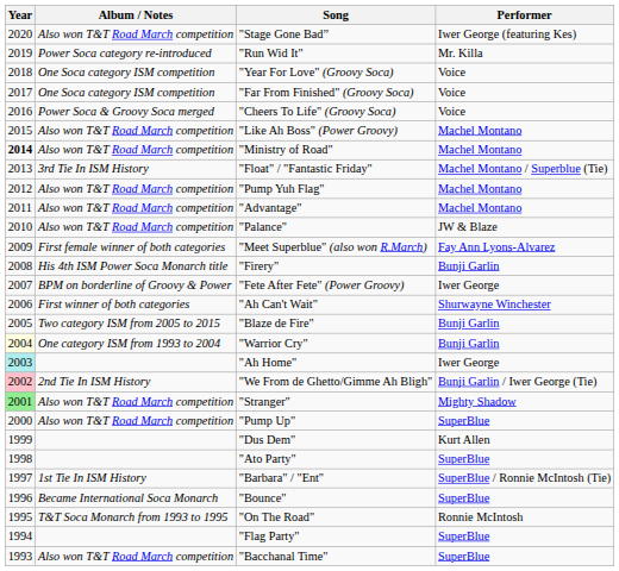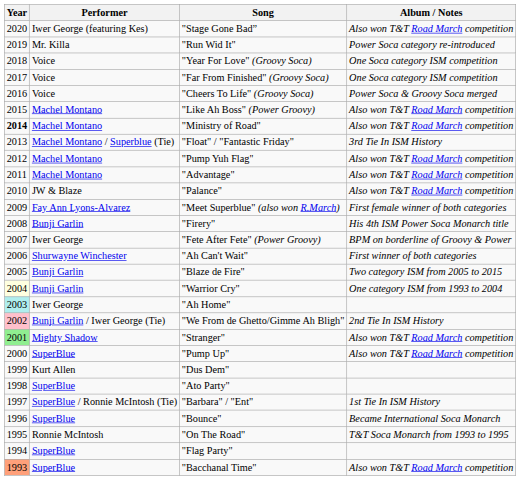 <table class="wikitable sortable">
 <tr>
 <th>Year</th>
+<th>Performer</th>
+<th>Song</th>
 <th>Album / Notes</th>
-<th>Song</th>
-<th>Performer</th>
 </tr>
 <tr>
 <td>2020</td>
+<td>Iwer George (featuring Kes)</td>
+<td>"Stage Gone Bad”</td>
 <td><em>Also won T&T <a href='#'>Road March</a> competition</em></td>
-<td>"Stage Gone Bad”</td>
-<td>Iwer George (featuring Kes)</td>
 </tr>
 <tr>
 <td>2019</td>
+<td>Mr. Killa</td>
+<td>"Run Wid It"</td>
 <td><em>Power Soca category re-introduced</em></td>
-<td>"Run Wid It"</td>
-<td>Mr. Killa</td>
 </tr>
 <tr>
 <td>2018</td>
+<td>Voice</td>
+<td>"Year For Love" <em>(Groovy Soca)</em></td>
 <td><em>One Soca category ISM competition</em></td>
-<td>"Year For Love" <em>(Groovy Soca)</em></td>
-<td>Voice</td>
 </tr>
 <tr>
 <td>2017</td>
+<td>Voice</td>
+<td>"Far From Finished" <em>(Groovy Soca)</em></td>
 <td><em>One Soca category ISM competition</em></td>
-<td>"Far From Finished" <em>(Groovy Soca)</em></td>
-<td>Voice</td>
 </tr>
 <tr>
 <td>2016</td>
+<td>Voice</td>
+<td>"Cheers To Life" <em>(Groovy Soca)</em></td>
 <td><em>Power Soca & Groovy Soca merged</em></td>
-<td>"Cheers To Life" <em>(Groovy Soca)</em></td>
-<td>Voice</td>
 </tr>
 <tr>
 <td>2015</td>
+<td><a href='#'>Machel Montano</a></td>
+<td>"Like Ah Boss" <em>(Power Groovy)</em></td>
 <td><em>Also won T&T <a href='#'>Road March</a> competition</em></td>
-<td>"Like Ah Boss" <em>(Power Groovy)</em></td>
-<td><a href='#'>Machel Montano</a></td>
 </tr>
 <tr>
 <td><strong>2014</strong></td>
+<td><a href='#'>Machel Montano</a></td>
+<td>"Ministry of Road"</td>
 <td><em>Also won T&T <a href='#'>Road March</a> competition</em></td>
-<td>"Ministry of Road"</td>
-<td><a href='#'>Machel Montano</a></td>
 </tr>
 <tr>
 <td>2013</td>
+<td><a href='#'>Machel Montano</a> / <a href='#'>Superblue</a> (Tie)</td>
+<td>"Float" / "Fantastic Friday"</td>
 <td><em>3rd Tie In ISM History</em></td>
-<td>"Float" / "Fantastic Friday"</td>
-<td><a href='#'>Machel Montano</a> / <a href='#'>Superblue</a> (Tie)</td>
 </tr>
 <tr>
 <td>2012</td>
+<td><a href='#'>Machel Montano</a></td>
+<td>"Pump Yuh Flag"</td>
 <td><em>Also won T&T <a href='#'>Road March</a> competition</em></td>
-<td>"Pump Yuh Flag"</td>
-<td><a href='#'>Machel Montano</a></td>
 </tr>
 <tr>
 <td>2011</td>
+<td><a href='#'>Machel Montano</a></td>
+<td>"Advantage"</td>
 <td><em>Also won T&T <a href='#'>Road March</a> competition</em></td>
-<td>"Advantage"</td>
-<td><a href='#'>Machel Montano</a></td>
 </tr>
 <tr>
 <td>2010</td>
+<td>JW & Blaze</td>
+<td>"Palance"</td>
 <td><em>Also won T&T <a href='#'>Road March</a> competition</em></td>
-<td>"Palance"</td>
-<td>JW & Blaze</td>
 </tr>
 <tr>
 <td>2009</td>
+<td><a href='#'>Fay Ann Lyons-Alvarez</a></td>
+<td>"Meet Superblue" <em>(also won <a href='#'>R.March</a>)</em></td>
 <td><em>First female winner of both categories</em></td>
-<td>"Meet Superblue" <em>(also won <a href='#'>R.March</a>)</em></td>
-<td><a href='#'>Fay Ann Lyons-Alvarez</a></td>
 </tr>
 <tr>
 <td>2008</td>
+<td><a href='#'>Bunji Garlin</a></td>
+<td>"Firery"</td>
 <td><em>His 4th ISM Power Soca Monarch title</em></td>
-<td>"Firery"</td>
-<td><a href='#'>Bunji Garlin</a></td>
 </tr>
 <tr>
 <td>2007</td>
+<td>Iwer George</td>
+<td>"Fete After Fete" <em>(Power Groovy)</em></td>
 <td><em>BPM on borderline of Groovy & Power</em></td>
-<td>"Fete After Fete" <em>(Power Groovy)</em></td>
-<td>Iwer George</td>
 </tr>
 <tr>
 <td>2006</td>
+<td><a href='#'>Shurwayne Winchester</a></td>
+<td>"Ah Can't Wait"</td>
 <td><em>First winner of both categories</em></td>
-<td>"Ah Can't Wait"</td>
-<td><a href='#'>Shurwayne Winchester</a></td>
 </tr>
 <tr>
 <td>2005</td>
+<td><a href='#'>Bunji Garlin</a></td>
+<td>"Blaze de Fire"</td>
 <td><em>Two category ISM from 2005 to 2015</em></td>
-<td>"Blaze de Fire"</td>
-<td><a href='#'>Bunji Garlin</a></td>
 </tr>
 <tr>
 <td style="background: lightyellow;">2004</td>
+<td><a href='#'>Bunji Garlin</a></td>
+<td>"Warrior Cry"</td>
 <td><em>One category ISM from 1993 to 2004</em></td>
-<td>"Warrior Cry"</td>
-<td><a href='#'>Bunji Garlin</a></td>
 </tr>
 <tr>
 <td style="background: paleturquoise;">2003</td>
+<td>Iwer George</td>
+<td>"Ah Home"</td>
 <td></td>
-<td>"Ah Home"</td>
-<td>Iwer George</td>
 </tr>
 <tr>
 <td style="background: pink;">2002</td>
+<td><a href='#'>Bunji Garlin</a> / Iwer George (Tie)</td>
+<td>"We From de Ghetto/Gimme Ah Bligh"</td>
 <td><em>2nd Tie In ISM History</em></td>
-<td>"We From de Ghetto/Gimme Ah Bligh"</td>
-<td><a href='#'>Bunji Garlin</a> / Iwer George (Tie)</td>
 </tr>
 <tr>
 <td style="background: lightgreen;">2001</td>
+<td><a href='#'>Mighty Shadow</a></td>
+<td>"Stranger"</td>
 <td><em>Also won T&T <a href='#'>Road March</a> competition</em></td>
-<td>"Stranger"</td>
-<td><a href='#'>Mighty Shadow</a></td>
 </tr>
 <tr>
 <td>2000</td>
+<td><a href='#'>SuperBlue</a></td>
+<td>"Pump Up"</td>
 <td><em>Also won T&T <a href='#'>Road March</a> competition</em></td>
-<td>"Pump Up"</td>
-<td><a href='#'>SuperBlue</a></td>
 </tr>
 <tr>
 <td>1999</td>
+<td>Kurt Allen</td>
+<td>"Dus Dem"</td>
 <td></td>
-<td>"Dus Dem"</td>
-<td>Kurt Allen</td>
 </tr>
 <tr>
 <td>1998</td>
+<td><a href='#'>SuperBlue</a></td>
+<td>"Ato Party"</td>
 <td></td>
-<td>"Ato Party"</td>
-<td><a href='#'>SuperBlue</a></td>
 </tr>
 <tr>
 <td>1997</td>
+<td><a href='#'>SuperBlue</a> / Ronnie McIntosh (Tie)</td>
+<td>"Barbara" / "Ent"</td>
 <td><em>1st Tie In ISM History</em></td>
-<td>"Barbara" / "Ent"</td>
-<td><a href='#'>SuperBlue</a> / Ronnie McIntosh (Tie)</td>
 </tr>
 <tr>
 <td>1996</td>
+<td><a href='#'>SuperBlue</a></td>
+<td>"Bounce"</td>
 <td><em>Became International Soca Monarch</em></td>
-<td>"Bounce"</td>
-<td><a href='#'>SuperBlue</a></td>
 </tr>
 <tr>
 <td>1995</td>
+<td>Ronnie McIntosh</td>
+<td>"On The Road"</td>
 <td><em>T&T Soca Monarch from 1993 to 1995</em></td>
-<td>"On The Road"</td>
-<td>Ronnie McIntosh</td>
 </tr>
 <tr>
 <td>1994</td>
+<td><a href='#'>SuperBlue</a></td>
+<td>"Flag Party"</td>
 <td></td>
-<td>"Flag Party"</td>
-<td><a href='#'>SuperBlue</a></td>
 </tr>
 <tr>
-<td>1993</td>
+<td style="background: lightsalmon;">1993</td>
+<td><a href='#'>SuperBlue</a></td>
+<td>"Bacchanal Time"</td>
 <td><em>Also won T&T <a href='#'>Road March</a> competition</em></td>
-<td>"Bacchanal Time"</td>
-<td><a href='#'>SuperBlue</a></td>
 </tr>
 </table>
